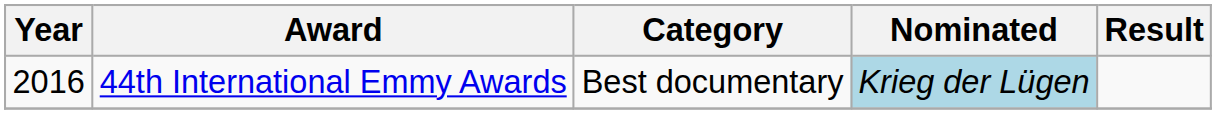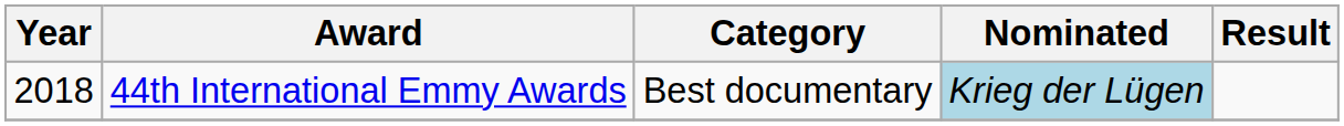 <table class="wikitable">
 <tr>
 <th>Year</th>
 <th>Award</th>
 <th>Category</th>
 <th>Nominated</th>
 <th>Result</th>
 </tr>
 <tr>
-<td>2016</td>
+<td>2018</td>
 <td><a href='#'>44th International Emmy Awards</a></td>
 <td>Best documentary</td>
 <td style="background: lightblue;"><em>Krieg der Lügen</em></td>
 <td></td>
 </tr>
 <tr>
 </tr>
 </table>
